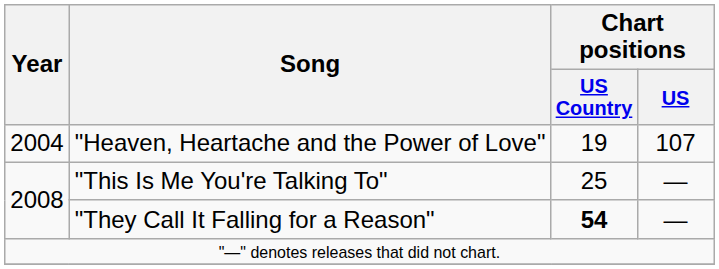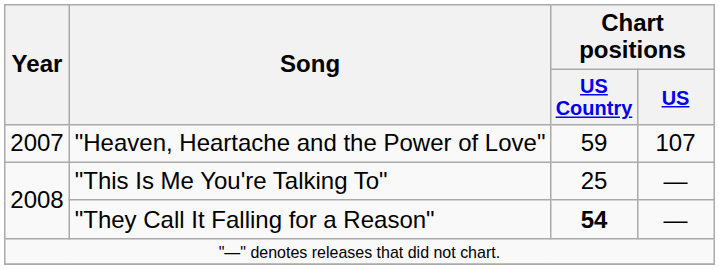 <table class=wikitable style=text-align:center;>
 <tr>
 <th rowspan=2>Year</th>
 <th rowspan=2>Song</th>
 <th colspan=2>Chart positions</th>
 </tr>
 <tr style="font-size:smaller;">
 <th width=45><a href='#'>US Country</a></th>
 <th width=45><a href='#'>US</a></th>
 </tr>
 <tr>
-<td>2004</td>
+<td>2007</td>
 <td align=left>"Heaven, Heartache and the Power of Love"</td>
-<td>19</td>
+<td>59</td>
 <td>107</td>
 </tr>
 <tr>
 <td rowspan=2>2008</td>
 <td align=left>"This Is Me You're Talking To"</td>
 <td>25</td>
 <td>—</td>
 </tr>
 <tr>
 <td align=left>"They Call It Falling for a Reason"</td>
 <td><strong>54</strong></td>
 <td>—</td>
 </tr>
 <tr>
 <td align="center" colspan="5" style="font-size: 8pt">"—" denotes releases that did not chart.</td>
 </tr>
 <tr>
 </tr>
 </table>
